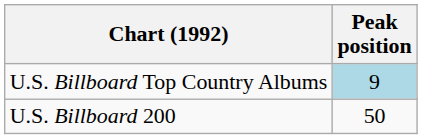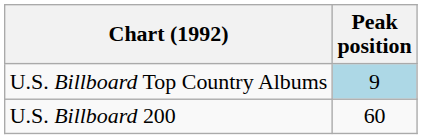 <table class="wikitable">
 <tr>
 <th>Chart (1992)</th>
 <th>Peak<br>position</th>
 </tr>
 <tr>
 <td>U.S. <em>Billboard</em> Top Country Albums</td>
 <td align="center" style="background: lightblue;">9</td>
 </tr>
 <tr>
 <td>U.S. <em>Billboard</em> 200</td>
-<td align="center">50</td>
+<td align="center">60</td>
 </tr>
 </table>
